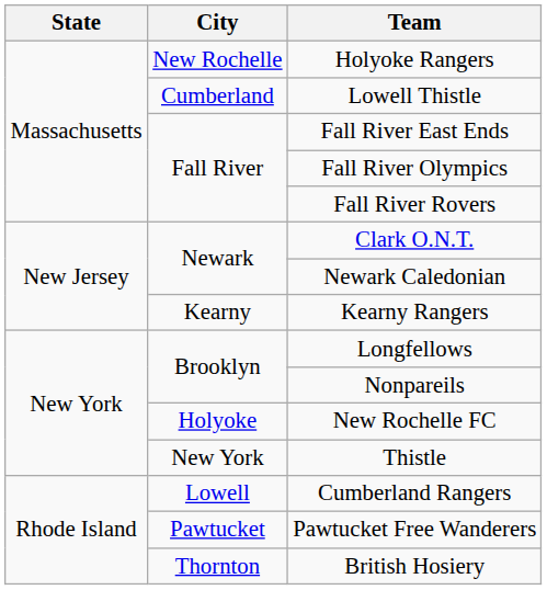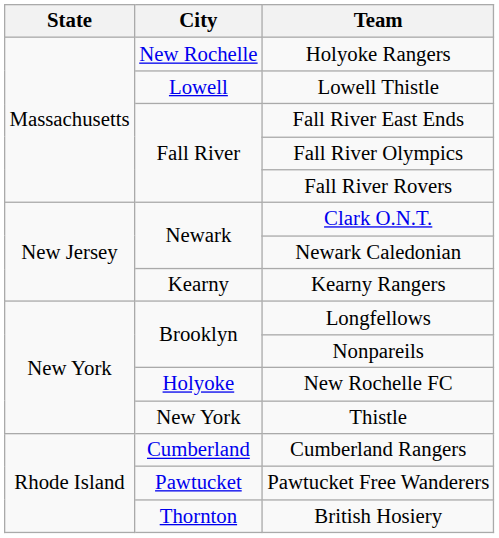 <table class= "wikitable sortable" style="text-align:center">
 <tr>
 <th>State</th>
 <th>City</th>
 <th>Team</th>
 </tr>
 <tr>
 <td rowspan=5>Massachusetts</td>
 <td><a href='#'>New Rochelle</a></td>
 <td>Holyoke Rangers</td>
 </tr>
 <tr>
-<td><a href='#'>Cumberland</a></td>
+<td><a href='#'>Lowell</a></td>
 <td>Lowell Thistle</td>
 </tr>
 <tr>
 <td rowspan=3>Fall River</td>
 <td>Fall River East Ends</td>
 </tr>
 <tr>
 <td>Fall River Olympics</td>
 </tr>
 <tr>
 <td>Fall River Rovers</td>
 </tr>
 <tr>
 <td rowspan=3>New Jersey</td>
 <td rowspan=2>Newark</td>
 <td><a href='#'>Clark O.N.T.</a></td>
 </tr>
 <tr>
 <td>Newark Caledonian</td>
 </tr>
 <tr>
 <td>Kearny</td>
 <td>Kearny Rangers</td>
 </tr>
 <tr>
 <td rowspan=4>New York</td>
 <td rowspan=2>Brooklyn</td>
 <td>Longfellows</td>
 </tr>
 <tr>
 <td>Nonpareils</td>
 </tr>
 <tr>
 <td><a href='#'>Holyoke</a></td>
 <td>New Rochelle FC</td>
 </tr>
 <tr>
 <td>New York</td>
 <td>Thistle</td>
 </tr>
 <tr>
 <td rowspan=3>Rhode Island</td>
-<td><a href='#'>Lowell</a></td>
+<td><a href='#'>Cumberland</a></td>
 <td>Cumberland Rangers</td>
 </tr>
 <tr>
 <td><a href='#'>Pawtucket</a></td>
 <td>Pawtucket Free Wanderers</td>
 </tr>
 <tr>
 <td><a href='#'>Thornton</a></td>
 <td>British Hosiery</td>
 </tr>
 </table>
